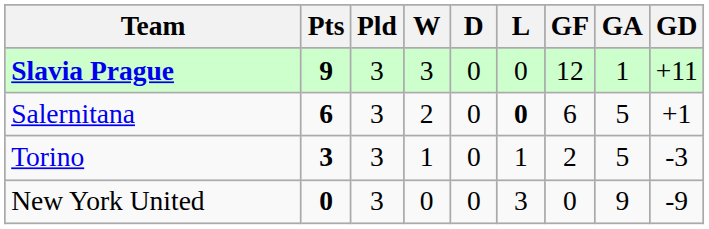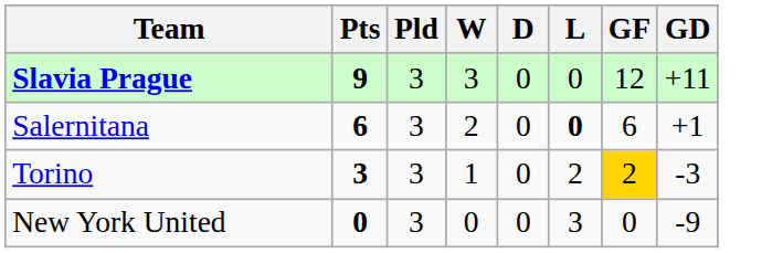 <table class=wikitable style="text-align:center">
 <tr>
 <th width=165>Team</th>
 <th width=20>Pts</th>
 <th width=20>Pld</th>
 <th width=20>W</th>
 <th width=20>D</th>
 <th width=20>L</th>
 <th width=20>GF</th>
-<th width=20>GA</th>
 <th width=20>GD</th>
 </tr>
 <tr style="background:#ccffcc">
 <td style="text-align:left"><strong> <a href='#'>Slavia Prague</a></strong></td>
 <td><strong>9</strong></td>
 <td>3</td>
 <td>3</td>
 <td>0</td>
 <td>0</td>
 <td>12</td>
-<td>1</td>
 <td>+11</td>
 </tr>
 <tr>
 <td style="text-align:left"> <a href='#'>Salernitana</a></td>
 <td><strong>6</strong></td>
 <td>3</td>
 <td>2</td>
 <td>0</td>
 <td><strong>0</strong></td>
 <td>6</td>
-<td>5</td>
 <td>+1</td>
 </tr>
 <tr>
 <td style="text-align:left"> <a href='#'>Torino</a></td>
 <td><strong>3</strong></td>
 <td>3</td>
 <td>1</td>
 <td>0</td>
-<td>1</td>
 <td>2</td>
-<td>5</td>
+<td style="background: gold;">2</td>
 <td>-3</td>
 </tr>
 <tr>
 <td style="text-align:left"> New York United</td>
 <td><strong>0</strong></td>
 <td>3</td>
 <td>0</td>
 <td>0</td>
 <td>3</td>
 <td>0</td>
-<td>9</td>
 <td>-9</td>
 </tr>
 </table>
